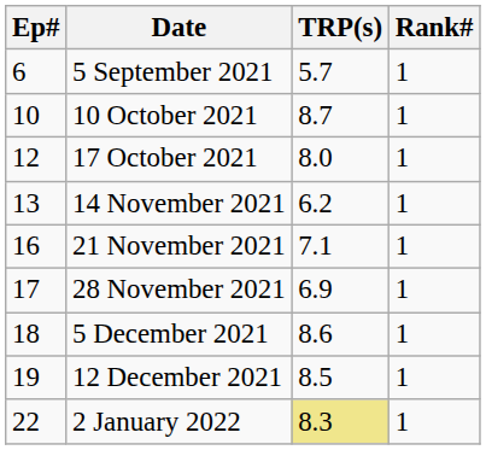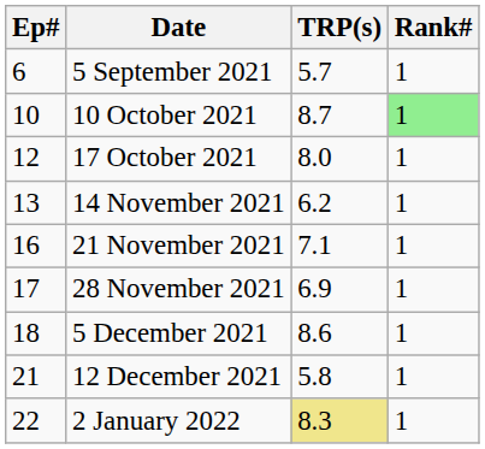 <table class="wikitable">
 <tr>
 <th>Ep#</th>
 <th>Date</th>
 <th>TRP(s)</th>
 <th>Rank#</th>
 </tr>
 <tr>
 <td>6</td>
 <td>5 September 2021</td>
 <td>5.7</td>
 <td>1</td>
 </tr>
 <tr>
 <td>10</td>
 <td>10 October 2021</td>
 <td>8.7</td>
-<td>1</td>
+<td style="background: lightgreen;">1</td>
 </tr>
 <tr>
 <td>12</td>
 <td>17 October 2021</td>
 <td>8.0</td>
 <td>1</td>
 </tr>
 <tr>
 <td>13</td>
 <td>14 November 2021</td>
 <td>6.2</td>
 <td>1</td>
 </tr>
 <tr>
 <td>16</td>
 <td>21 November 2021</td>
 <td>7.1</td>
 <td>1</td>
 </tr>
 <tr>
 <td>17</td>
 <td>28 November 2021</td>
 <td>6.9</td>
 <td>1</td>
 </tr>
 <tr>
 <td>18</td>
 <td>5 December 2021</td>
 <td>8.6</td>
 <td>1</td>
 </tr>
 <tr>
-<td>19</td>
+<td>21</td>
 <td>12 December 2021</td>
-<td>8.5</td>
+<td>5.8</td>
 <td>1</td>
 </tr>
 <tr>
 <td>22</td>
 <td>2 January 2022</td>
 <td style="background: khaki;">8.3</td>
 <td>1</td>
 </tr>
 </table>
